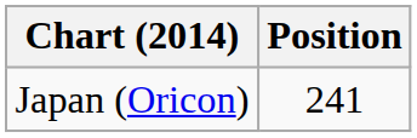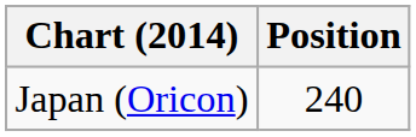 <table class="wikitable plainrowheaders sortable">
 <tr>
 <th>Chart (2014)</th>
 <th>Position</th>
 </tr>
 <tr>
 <td>Japan (<a href='#'>Oricon</a>)</td>
-<td style="text-align:center;">241</td>
+<td style="text-align:center;">240</td>
 </tr>
 </table>
